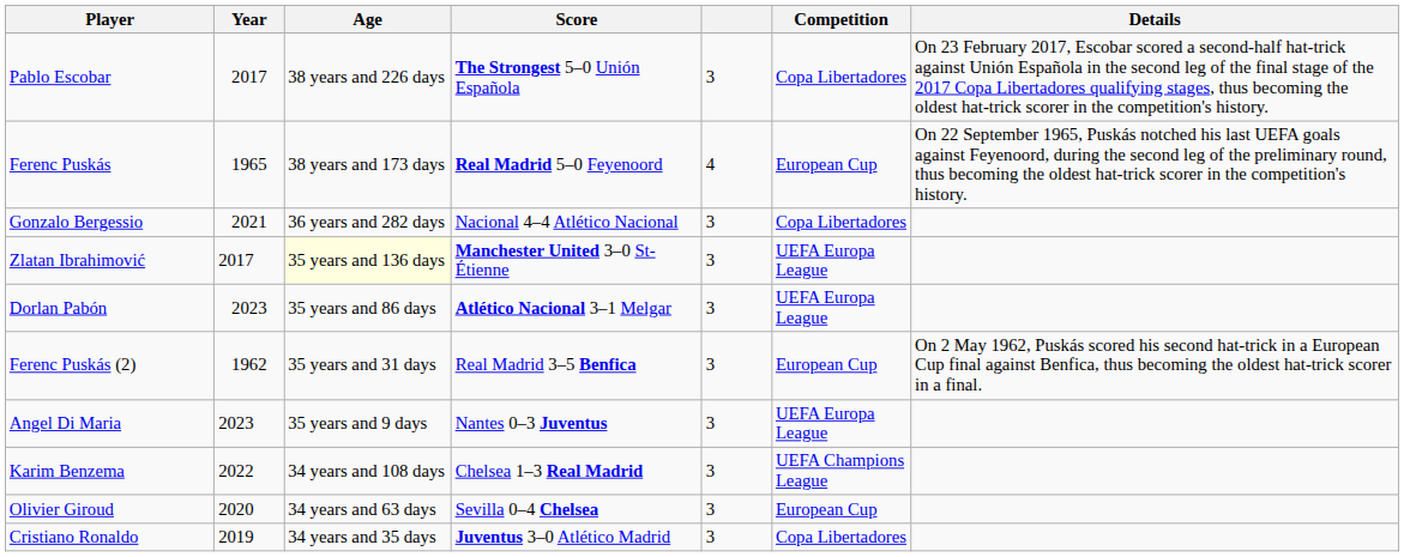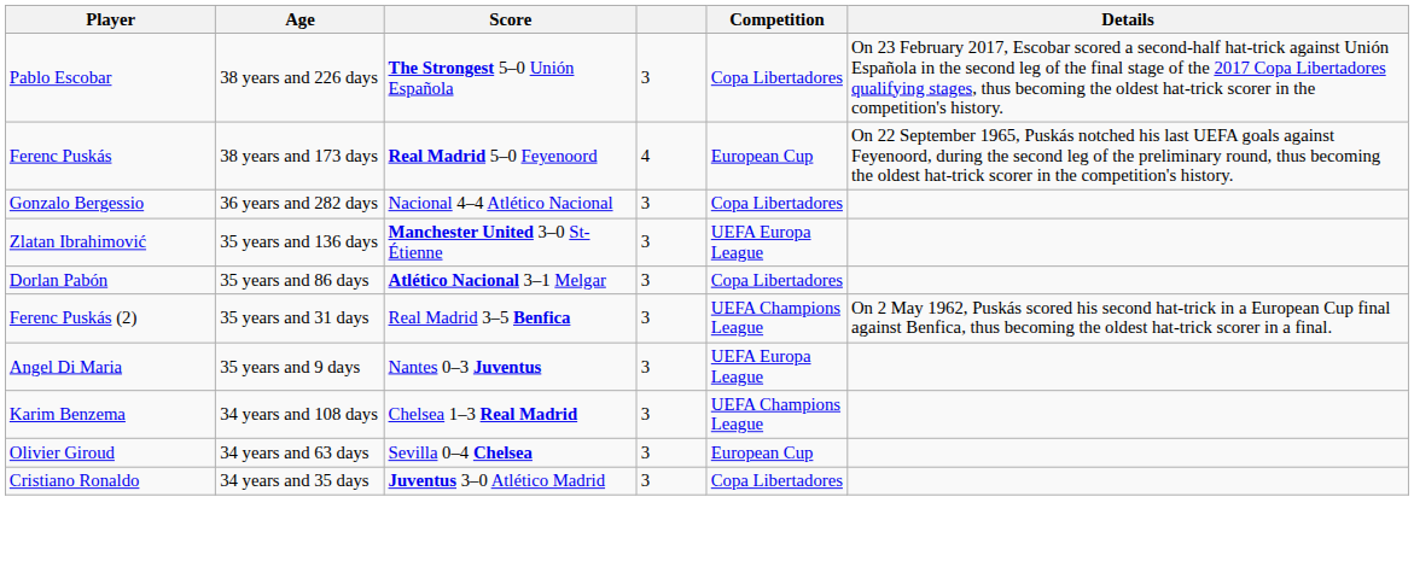 <table class="wikitable sortable" width="100%">
 <tr>
 <th width="15%">Player</th>
-<th width="5%">Year</th>
 <th width="12%">Age</th>
 <th width="18%">Score</th>
 <th width="5%"></th>
 <th width="10%">Competition</th>
 <th width="45%">Details</th>
 </tr>
 <tr>
 <td> <a href='#'>Pablo Escobar</a></td>
-<td align=center>2017</td>
 <td>38 years and 226 days</td>
 <td><strong><a href='#'>The Strongest</a></strong> 5–0 <a href='#'>Unión Española</a></td>
 <td>3</td>
 <td><a href='#'>Copa Libertadores</a></td>
 <td>On 23 February 2017, Escobar scored a second-half hat-trick against Unión Española in the second leg of the final stage of the <a href='#'>2017 Copa Libertadores qualifying stages</a>, thus becoming the oldest hat-trick scorer in the competition's history.</td>
 </tr>
 <tr>
 <td> <a href='#'>Ferenc Puskás</a></td>
-<td align=center>1965</td>
 <td>38 years and 173 days</td>
 <td><strong><a href='#'>Real Madrid</a></strong> 5–0 <a href='#'>Feyenoord</a></td>
 <td>4</td>
 <td><a href='#'>European Cup</a></td>
 <td>On 22 September 1965, Puskás notched his last UEFA goals against Feyenoord, during the second leg of the preliminary round, thus becoming the oldest hat-trick scorer in the competition's history.</td>
 </tr>
 <tr>
 <td> <a href='#'>Gonzalo Bergessio</a></td>
-<td align=center>2021</td>
 <td>36 years and 282 days</td>
 <td><a href='#'>Nacional</a> 4–4 <a href='#'>Atlético Nacional</a></td>
 <td>3</td>
 <td><a href='#'>Copa Libertadores</a></td>
 <td></td>
 </tr>
 <tr>
 <td> <a href='#'>Zlatan Ibrahimović</a></td>
-<td>2017</td>
-<td style="background: lightyellow;">35 years and 136 days</td>
+<td>35 years and 136 days</td>
 <td><a href='#'><strong>Manchester United</strong></a> 3–0 <a href='#'>St-Étienne</a></td>
 <td>3</td>
 <td><a href='#'>UEFA Europa League</a></td>
 <td></td>
 </tr>
 <tr>
 <td> <a href='#'>Dorlan Pabón</a></td>
-<td align=center>2023</td>
 <td>35 years and 86 days</td>
 <td><strong><a href='#'>Atlético Nacional</a></strong> 3–1 <a href='#'>Melgar</a></td>
 <td>3</td>
-<td><a href='#'>UEFA Europa League</a></td>
+<td><a href='#'>Copa Libertadores</a></td>
 <td></td>
 </tr>
 <tr>
 <td> <a href='#'>Ferenc Puskás</a> (2)</td>
-<td align=center>1962</td>
 <td>35 years and 31 days</td>
 <td><a href='#'>Real Madrid</a> 3–5 <a href='#'><strong>Benfica</strong></a></td>
 <td>3</td>
-<td><a href='#'>European Cup</a></td>
+<td><a href='#'>UEFA Champions League</a></td>
 <td>On 2 May 1962, Puskás scored his second hat-trick in a European Cup final against Benfica, thus becoming the oldest hat-trick scorer in a final.</td>
 </tr>
 <tr>
 <td> <a href='#'>Angel Di Maria</a></td>
-<td>2023</td>
 <td>35 years and 9 days</td>
 <td><a href='#'>Nantes</a> 0–3 <a href='#'><strong>Juventus</strong></a></td>
 <td>3</td>
 <td><a href='#'>UEFA Europa League</a></td>
 <td></td>
 </tr>
 <tr>
 <td> <a href='#'>Karim Benzema</a></td>
-<td>2022</td>
 <td>34 years and 108 days</td>
 <td><a href='#'>Chelsea</a> 1–3 <a href='#'><strong>Real Madrid</strong></a></td>
 <td>3</td>
 <td><a href='#'>UEFA Champions League</a></td>
 <td></td>
 </tr>
 <tr>
 <td> <a href='#'>Olivier Giroud</a></td>
-<td>2020</td>
 <td>34 years and 63 days</td>
 <td><a href='#'>Sevilla</a> 0–4 <a href='#'><strong>Chelsea</strong></a></td>
 <td>3</td>
 <td><a href='#'>European Cup</a></td>
 <td></td>
 </tr>
 <tr>
 <td> <a href='#'>Cristiano Ronaldo</a></td>
-<td>2019</td>
 <td>34 years and 35 days</td>
 <td><a href='#'><strong>Juventus</strong></a> 3–0 <a href='#'>Atlético Madrid</a></td>
 <td>3</td>
 <td><a href='#'>Copa Libertadores</a></td>
 <td></td>
 </tr>
 </table>
